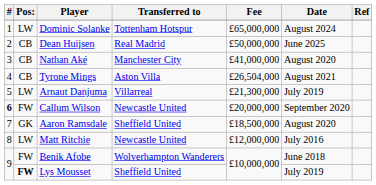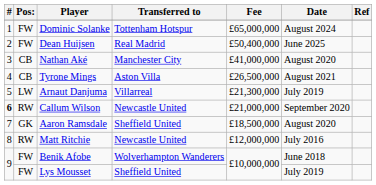 <table class="wikitable">
 <tr>
 <th><strong>#</strong></th>
 <th><strong>Pos:</strong></th>
 <th><strong>Player</strong></th>
 <th><strong>Transferred to</strong></th>
 <th><strong>Fee</strong></th>
 <th><strong>Date</strong></th>
 <th><strong>Ref</strong></th>
 </tr>
 <tr>
 </tr>
 <tr>
 <td align=center>1</td>
-<td align=center>LW</td>
+<td align=center>FW</td>
 <td> <a href='#'>Dominic Solanke</a></td>
 <td> <a href='#'>Tottenham Hotspur</a></td>
 <td>£65,000,000</td>
 <td>August 2024</td>
 <td></td>
 </tr>
 <tr>
 <td align=center>2</td>
-<td align=center>CB</td>
+<td align=center>FW</td>
 <td> <a href='#'>Dean Huijsen</a></td>
 <td> <a href='#'>Real Madrid</a></td>
-<td>£50,000,000</td>
+<td>£50,400,000</td>
 <td>June 2025</td>
 <td></td>
 </tr>
 <tr>
 <td align=center>3</td>
 <td align=center>CB</td>
 <td> <a href='#'>Nathan Aké</a></td>
 <td> <a href='#'>Manchester City</a></td>
 <td>£41,000,000</td>
 <td>August 2020</td>
 <td></td>
 </tr>
 <tr>
 <td align=center>4</td>
 <td align=center>CB</td>
 <td> <a href='#'>Tyrone Mings</a></td>
 <td> <a href='#'>Aston Villa</a></td>
-<td>£26,504,000</td>
+<td>£26,500,000</td>
 <td>August 2021</td>
 <td></td>
 </tr>
 <tr>
 <td align=center>5</td>
 <td align=center>LW</td>
 <td> <a href='#'>Arnaut Danjuma</a></td>
 <td> <a href='#'>Villarreal</a></td>
 <td>£21,300,000</td>
 <td>July 2019</td>
 <td></td>
 </tr>
 <tr>
 <td align=center><strong>6</strong></td>
-<td align=center>FW</td>
+<td align=center>RW</td>
 <td> <a href='#'>Callum Wilson</a></td>
 <td> <a href='#'>Newcastle United</a></td>
-<td>£20,000,000</td>
+<td>£21,000,000</td>
 <td>September 2020</td>
 <td></td>
 </tr>
 <tr>
 <td align=center>7</td>
 <td align=center>GK</td>
 <td> <a href='#'>Aaron Ramsdale</a></td>
 <td> <a href='#'>Sheffield United</a></td>
 <td>£18,500,000</td>
 <td>August 2020</td>
 <td></td>
 </tr>
 <tr>
 <td align=center>8</td>
-<td align=center>LW</td>
+<td align=center>RW</td>
 <td> <a href='#'>Matt Ritchie</a></td>
 <td> <a href='#'>Newcastle United</a></td>
 <td>£12,000,000</td>
 <td>July 2016</td>
 <td></td>
 </tr>
 <tr>
 <td align="center" rowspan="2">9</td>
 <td align=center>FW</td>
 <td> <a href='#'>Benik Afobe</a></td>
 <td> <a href='#'>Wolverhampton Wanderers</a></td>
 <td rowspan="2">£10,000,000</td>
 <td>June 2018</td>
 <td></td>
 </tr>
 <tr>
-<td align=center><strong>FW</strong></td>
+<td align=center>FW</td>
 <td> <a href='#'>Lys Mousset</a></td>
 <td> <a href='#'>Sheffield United</a></td>
 <td>July 2019</td>
 <td></td>
 </tr>
 </table>
